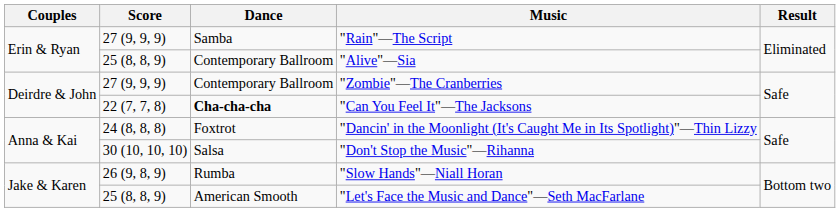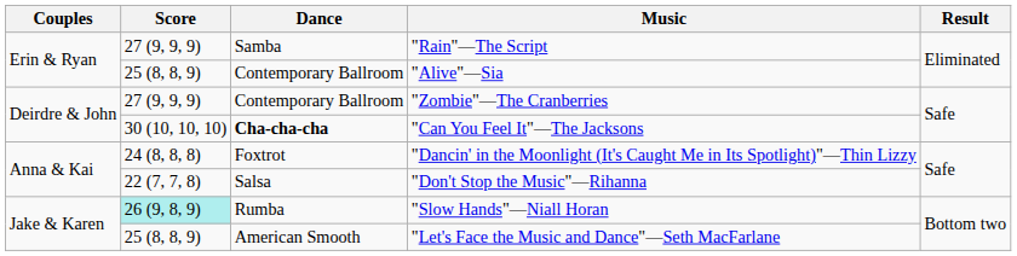 <table class="wikitable">
 <tr>
 <th>Couples</th>
 <th>Score</th>
 <th>Dance</th>
 <th>Music</th>
 <th>Result</th>
 </tr>
 <tr>
 <td rowspan=2>Erin & Ryan</td>
 <td>27 (9, 9, 9)</td>
 <td>Samba</td>
 <td>"<a href='#'>Rain</a>"—<a href='#'>The Script</a></td>
 <td rowspan=2>Eliminated</td>
 </tr>
 <tr>
 <td>25 (8, 8, 9)</td>
 <td>Contemporary Ballroom</td>
 <td>"<a href='#'>Alive</a>"—<a href='#'>Sia</a></td>
 </tr>
 <tr>
 <td rowspan=2>Deirdre & John</td>
 <td>27 (9, 9, 9)</td>
 <td>Contemporary Ballroom</td>
 <td>"<a href='#'>Zombie</a>"—<a href='#'>The Cranberries</a></td>
 <td rowspan=2>Safe</td>
 </tr>
 <tr>
-<td>22 (7, 7, 8)</td>
+<td>30 (10, 10, 10)</td>
 <td><strong>Cha-cha-cha</strong></td>
 <td>"<a href='#'>Can You Feel It</a>"—<a href='#'>The Jacksons</a></td>
 </tr>
 <tr>
 <td rowspan=2>Anna & Kai</td>
 <td>24 (8, 8, 8)</td>
 <td>Foxtrot</td>
 <td>"<a href='#'>Dancin' in the Moonlight (It's Caught Me in Its Spotlight)</a>"—<a href='#'>Thin Lizzy</a></td>
 <td rowspan=2>Safe</td>
 </tr>
 <tr>
-<td>30 (10, 10, 10)</td>
+<td>22 (7, 7, 8)</td>
 <td>Salsa</td>
 <td>"<a href='#'>Don't Stop the Music</a>"—<a href='#'>Rihanna</a></td>
 </tr>
 <tr>
 <td rowspan=2>Jake & Karen</td>
-<td>26 (9, 8, 9)</td>
+<td style="background: paleturquoise;">26 (9, 8, 9)</td>
 <td>Rumba</td>
 <td>"<a href='#'>Slow Hands</a>"—<a href='#'>Niall Horan</a></td>
 <td rowspan=2>Bottom two</td>
 </tr>
 <tr>
 <td>25 (8, 8, 9)</td>
 <td>American Smooth</td>
 <td>"<a href='#'>Let's Face the Music and Dance</a>"—<a href='#'>Seth MacFarlane</a></td>
 </tr>
 </table>
